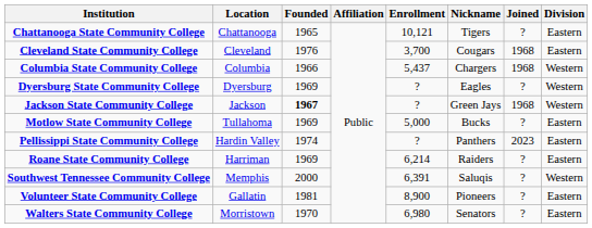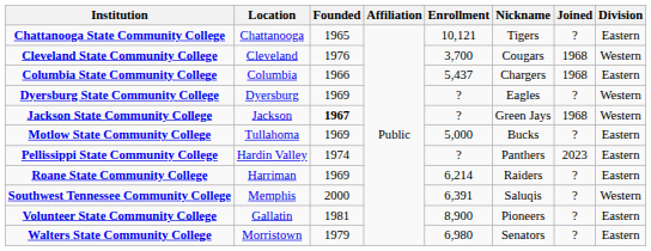 <table class="wikitable sortable" style="text-align:center;">
 <tr>
 <th>Institution</th>
 <th>Location</th>
 <th>Founded</th>
 <th>Affiliation</th>
 <th>Enrollment</th>
 <th>Nickname</th>
 <th>Joined</th>
 <th>Division</th>
 </tr>
 <tr>
 <td><strong><a href='#'>Chattanooga State Community College</a></strong></td>
 <td><a href='#'>Chattanooga</a></td>
 <td>1965</td>
 <td rowspan="11">Public</td>
 <td>10,121</td>
 <td>Tigers</td>
 <td>?</td>
 <td>Eastern</td>
 </tr>
 <tr>
 <td><strong><a href='#'>Cleveland State Community College</a></strong></td>
 <td><a href='#'>Cleveland</a></td>
 <td>1976</td>
 <td>3,700</td>
 <td>Cougars</td>
 <td>1968</td>
-<td>Eastern</td>
+<td>Western</td>
 </tr>
 <tr>
 <td><strong><a href='#'>Columbia State Community College</a></strong></td>
 <td><a href='#'>Columbia</a></td>
 <td>1966</td>
 <td>5,437</td>
 <td>Chargers</td>
 <td>1968</td>
-<td>Western</td>
+<td>Eastern</td>
 </tr>
 <tr>
 <td><strong><a href='#'>Dyersburg State Community College</a></strong></td>
 <td><a href='#'>Dyersburg</a></td>
 <td>1969</td>
 <td>?</td>
 <td>Eagles</td>
 <td>?</td>
 <td>Western</td>
 </tr>
 <tr>
 <td><strong><a href='#'>Jackson State Community College</a></strong></td>
 <td><a href='#'>Jackson</a></td>
 <td><strong>1967</strong></td>
 <td>?</td>
 <td>Green Jays</td>
 <td>1968</td>
 <td>Western</td>
 </tr>
 <tr>
 <td><strong><a href='#'>Motlow State Community College</a></strong></td>
 <td><a href='#'>Tullahoma</a></td>
 <td>1969</td>
 <td>5,000</td>
 <td>Bucks</td>
 <td>?</td>
 <td>Eastern</td>
 </tr>
 <tr>
 <td><strong><a href='#'>Pellissippi State Community College</a></strong></td>
 <td><a href='#'>Hardin Valley</a></td>
 <td>1974</td>
 <td>?</td>
 <td>Panthers</td>
 <td>2023</td>
 <td>Eastern</td>
 </tr>
 <tr>
 <td><strong><a href='#'>Roane State Community College</a></strong></td>
 <td><a href='#'>Harriman</a></td>
 <td>1969</td>
 <td>6,214</td>
 <td>Raiders</td>
 <td>?</td>
 <td>Eastern</td>
 </tr>
 <tr>
 <td><strong><a href='#'>Southwest Tennessee Community College</a></strong></td>
 <td><a href='#'>Memphis</a></td>
 <td>2000</td>
 <td>6,391</td>
 <td>Saluqis</td>
 <td>?</td>
 <td>Western</td>
 </tr>
 <tr>
 <td><strong><a href='#'>Volunteer State Community College</a></strong></td>
 <td><a href='#'>Gallatin</a></td>
 <td>1981</td>
 <td>8,900</td>
 <td>Pioneers</td>
 <td>?</td>
 <td>Eastern</td>
 </tr>
 <tr>
 <td><strong><a href='#'>Walters State Community College</a></strong></td>
 <td><a href='#'>Morristown</a></td>
-<td>1970</td>
+<td>1979</td>
 <td>6,980</td>
 <td>Senators</td>
 <td>?</td>
 <td>Eastern</td>
 </tr>
 </table>
